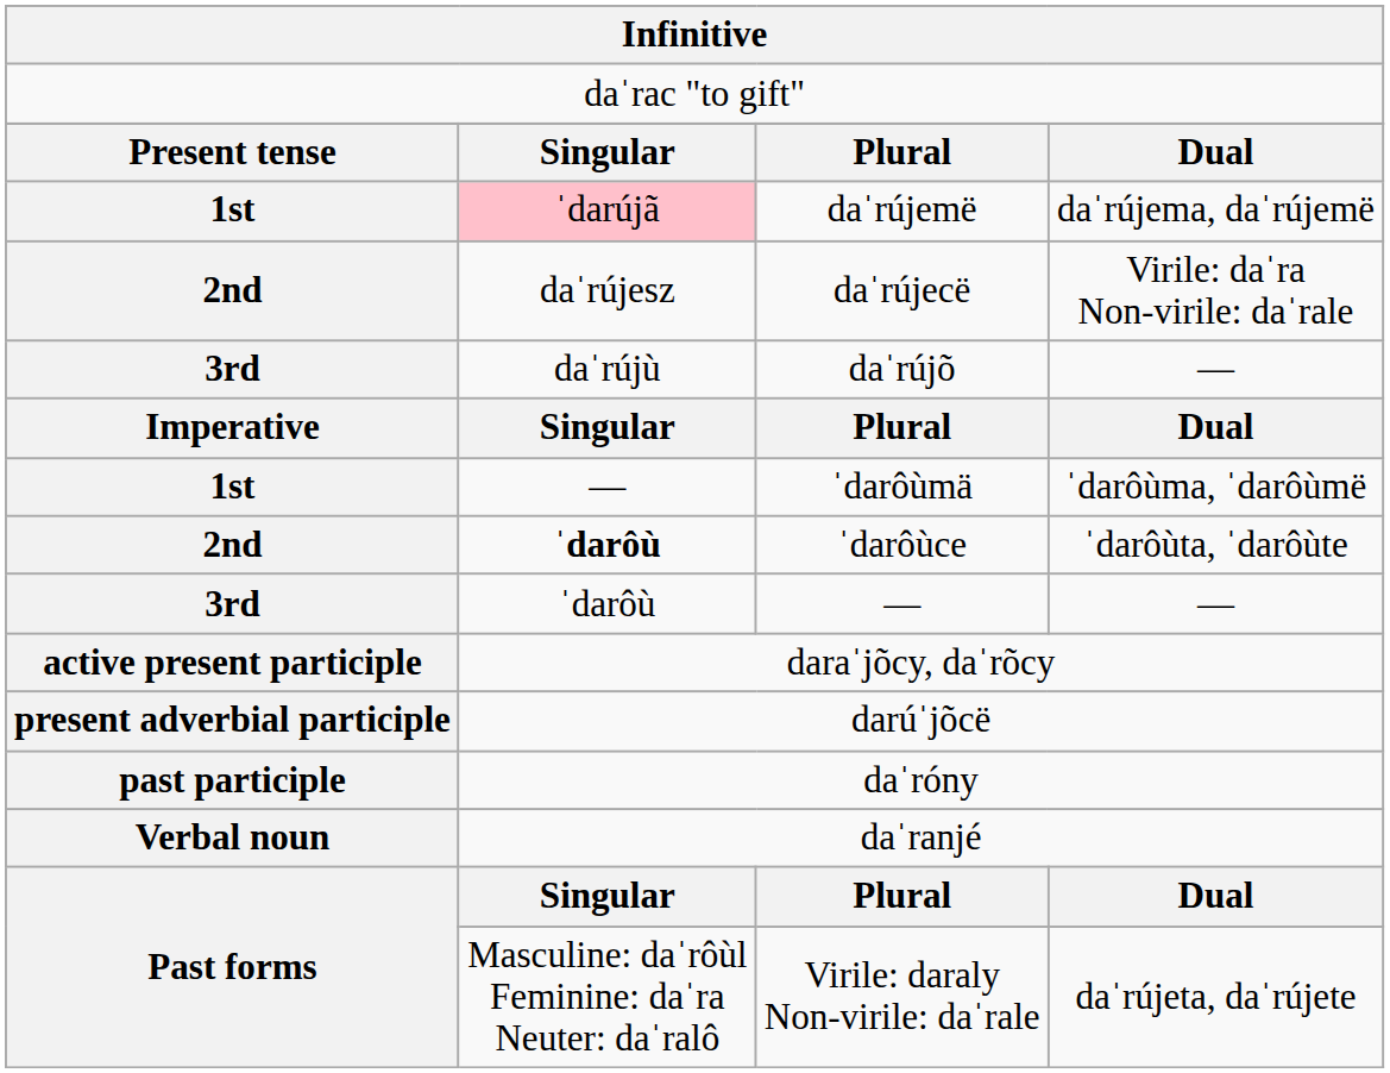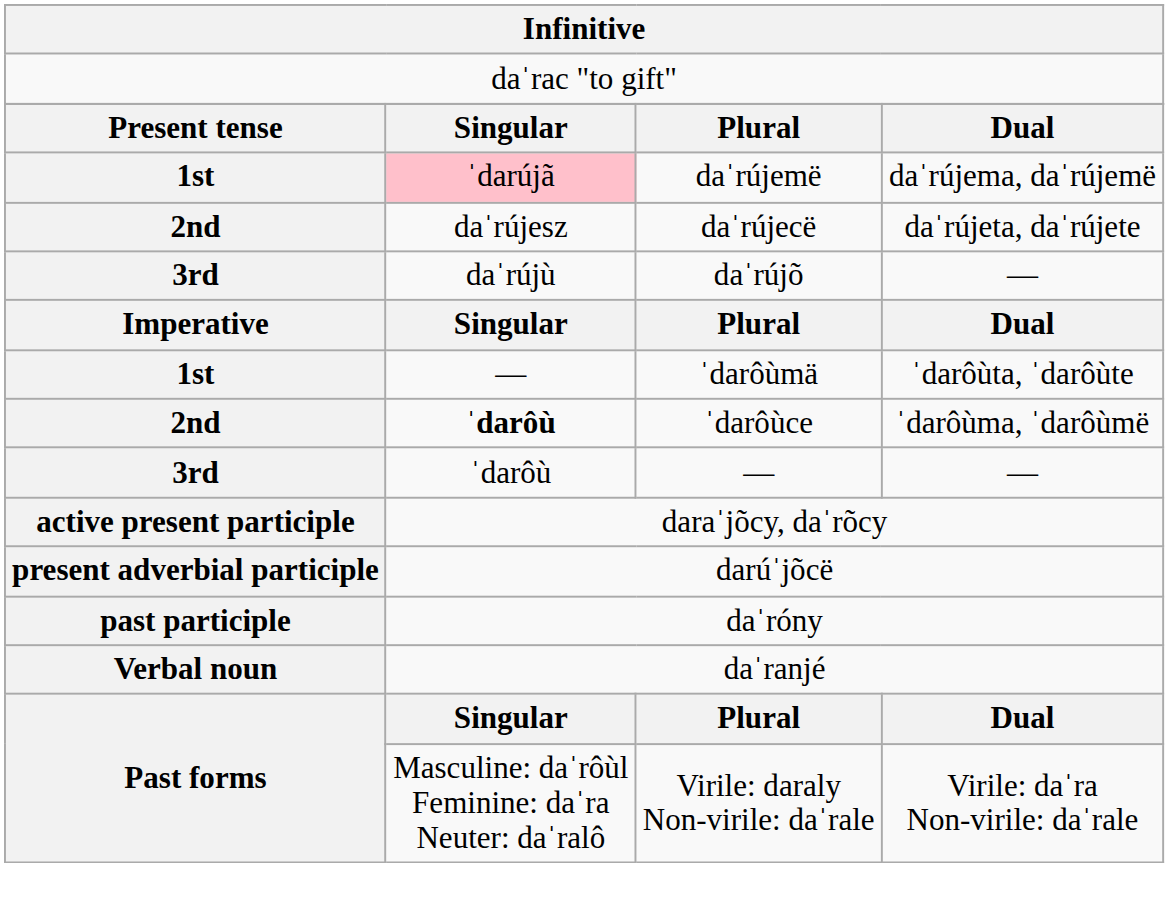 <table class="wikitable" style="text-align:center;">
 <tr>
 <th colspan="4">Infinitive</th>
 </tr>
 <tr>
 <td colspan="4">daˈrac "to gift"</td>
 </tr>
 <tr>
 </tr>
 <tr>
 <th>Present tense</th>
 <th>Singular</th>
 <th>Plural</th>
 <th>Dual</th>
 </tr>
 <tr>
 <th>1st</th>
 <td style="background: pink;">ˈdarújã</td>
 <td>daˈrújemë</td>
 <td>daˈrújema, daˈrújemë</td>
 </tr>
 <tr>
 <th>2nd</th>
 <td>daˈrújesz</td>
 <td>daˈrújecë</td>
-<td>Virile: daˈra<br>Non-virile: daˈrale</td>
+<td>daˈrújeta, daˈrújete</td>
 </tr>
 <tr>
 <th>3rd</th>
 <td>daˈrújù</td>
 <td>daˈrújõ</td>
 <td>—</td>
 </tr>
 <tr>
 <th>Imperative</th>
 <th>Singular</th>
 <th>Plural</th>
 <th>Dual</th>
 </tr>
 <tr>
 <th>1st</th>
 <td>—</td>
 <td>ˈdarôùmä</td>
-<td>ˈdarôùma, ˈdarôùmë</td>
+<td>ˈdarôùta, ˈdarôùte</td>
 </tr>
 <tr>
 <th>2nd</th>
 <td><strong>ˈdarôù</strong></td>
 <td>ˈdarôùce</td>
-<td>ˈdarôùta, ˈdarôùte</td>
+<td>ˈdarôùma, ˈdarôùmë</td>
 </tr>
 <tr>
 <th>3rd</th>
 <td>ˈdarôù</td>
 <td>—</td>
 <td>—</td>
 </tr>
 <tr>
 <th>active present participle</th>
 <td colspan="3">daraˈjõcy, daˈrõcy</td>
 </tr>
 <tr>
 <th>present adverbial participle</th>
 <td colspan="3">darúˈjõcë</td>
 </tr>
 <tr>
 <th>past participle</th>
 <td colspan="3">daˈróny</td>
 </tr>
 <tr>
 <th>Verbal noun</th>
 <td colspan="3">daˈranjé</td>
 </tr>
 <tr>
 <th rowspan="2">Past forms</th>
 <th>Singular</th>
 <th>Plural</th>
 <th>Dual</th>
 </tr>
 <tr>
 <td>Masculine: daˈrôùl<br>Feminine: daˈra<br>Neuter: daˈralô</td>
 <td>Virile: daraly<br>Non-virile: daˈrale</td>
-<td>daˈrújeta, daˈrújete</td>
+<td>Virile: daˈra<br>Non-virile: daˈrale</td>
 </tr>
 </table>
